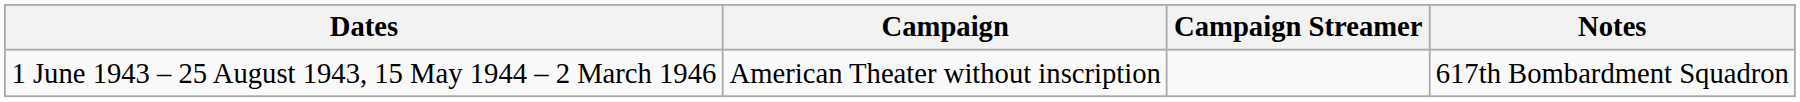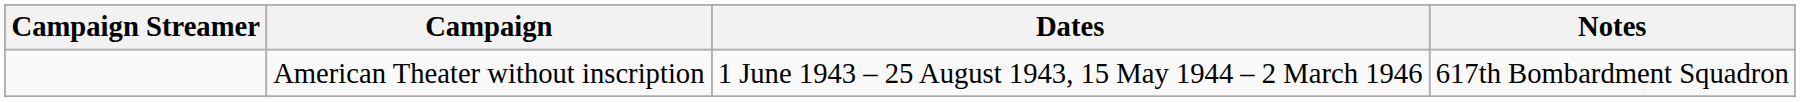 <table class="wikitable">
 <tr style="background:#efefef;">
+<th>Campaign Streamer</th>
+<th>Campaign</th>
 <th>Dates</th>
-<th>Campaign</th>
-<th>Campaign Streamer</th>
 <th>Notes</th>
 </tr>
 <tr>
+<td></td>
+<td>American Theater without inscription</td>
 <td>1 June 1943 – 25 August 1943, 15 May 1944 – 2 March 1946</td>
-<td>American Theater without inscription</td>
-<td></td>
 <td>617th Bombardment Squadron</td>
 </tr>
 </table>
